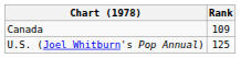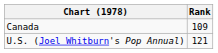 <table class="wikitable">
 <tr>
 <th align="left">Chart (1978)</th>
 <th style="text-align:center;">Rank</th>
 </tr>
 <tr>
 <td>Canada </td>
 <td style="text-align:center;">109</td>
 </tr>
 <tr>
 <td>U.S. (<a href='#'>Joel Whitburn</a>'s <em>Pop Annual</em>)</td>
-<td style="text-align:center;">125</td>
+<td style="text-align:center;">121</td>
 </tr>
 </table>
